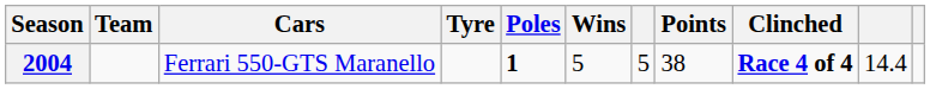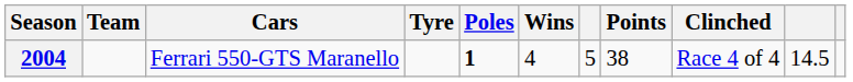 <table class="wikitable sortable plainrowheaders" ; text-align:center;">
 <tr>
 <th scope="col">Season</th>
 <th scope="col">Team</th>
 <th scope="col">Cars</th>
 <th scope="col">Tyre</th>
 <th scope="col"><a href='#'>Poles</a></th>
 <th scope="col">Wins</th>
 <th scope="col"></th>
 <th scope="col">Points</th>
 <th scope="col">Clinched</th>
 <th scope="col"></th>
 <th scope="col" class="unsortable"></th>
 </tr>
 <tr>
 <th scope="row" style="text-align: center;"><a href='#'>2004</a></th>
 <td></td>
 <td><a href='#'>Ferrari 550-GTS Maranello</a></td>
 <td></td>
 <td><strong>1</strong></td>
-<td>5</td>
+<td>4</td>
 <td>5</td>
 <td>38</td>
-<td><strong><a href='#'>Race 4</a> of 4</strong></td>
-<td>14.4</td>
+<td><a href='#'>Race 4</a> of 4</td>
+<td>14.5</td>
 <td style="text-align:center;"></td>
 </tr>
 </table>
